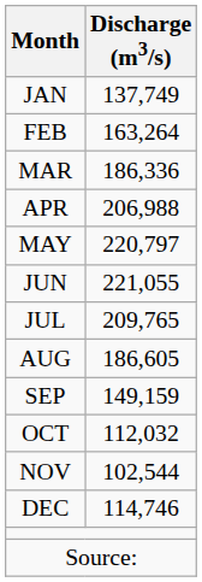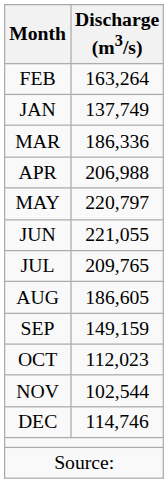 <table class="wikitable mw-collapsible mw-collapsed" style="text-align:center;">
 <tr>
 <th>Month</th>
 <th>Discharge<br>(m<sup>3</sup>/s)</th>
 </tr>
 <tr>
+<td>FEB</td>
+<td>163,264</td>
+</tr>
+<tr>
 <td>JAN</td>
 <td>137,749</td>
-</tr>
-<tr>
-<td>FEB</td>
-<td>163,264</td>
 </tr>
 <tr>
 <td>MAR</td>
 <td>186,336</td>
 </tr>
 <tr>
 <td>APR</td>
 <td>206,988</td>
 </tr>
 <tr>
 <td>MAY</td>
 <td>220,797</td>
 </tr>
 <tr>
 <td>JUN</td>
 <td>221,055</td>
 </tr>
 <tr>
 <td>JUL</td>
 <td>209,765</td>
 </tr>
 <tr>
 <td>AUG</td>
 <td>186,605</td>
 </tr>
 <tr>
 <td>SEP</td>
 <td>149,159</td>
 </tr>
 <tr>
 <td>OCT</td>
-<td>112,032</td>
+<td>112,023</td>
 </tr>
 <tr>
 <td>NOV</td>
 <td>102,544</td>
 </tr>
 <tr>
 <td>DEC</td>
 <td>114,746</td>
 </tr>
 <tr>
 <td colspan="2"></td>
 </tr>
 <tr>
 <td colspan="2">Source:</td>
 </tr>
 </table>
